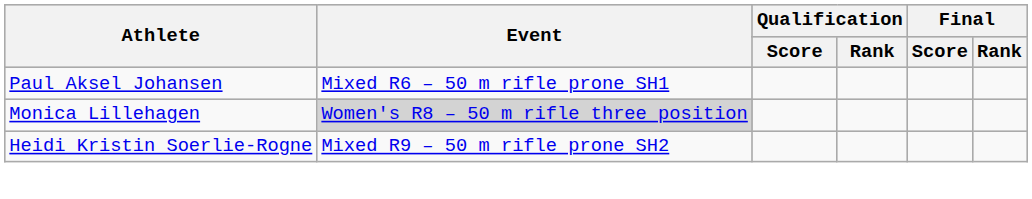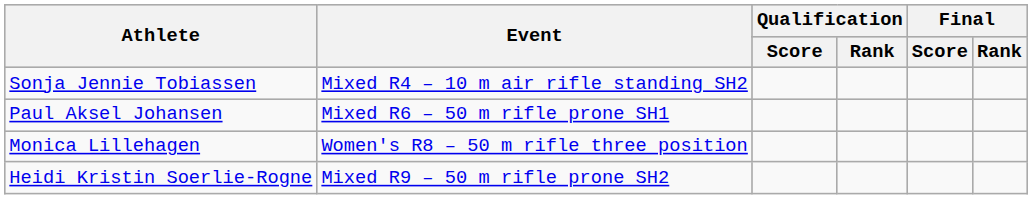 <table class=wikitable style="font-size:90%">
 <tr>
 <th rowspan="2">Athlete</th>
 <th rowspan="2">Event</th>
 <th colspan="2">Qualification</th>
 <th colspan="2">Final</th>
 </tr>
 <tr>
 <th>Score</th>
 <th>Rank</th>
 <th>Score</th>
 <th>Rank</th>
 </tr>
 <tr align=center>
+<td align=left><a href='#'>Sonja Jennie Tobiassen</a></td>
+<td align=left><a href='#'>Mixed R4 – 10 m air rifle standing SH2</a></td>
+<td></td>
+<td></td>
+<td></td>
+<td></td>
+</tr>
+<tr align=center>
 <td align=left><a href='#'>Paul Aksel Johansen</a></td>
 <td align=left><a href='#'>Mixed R6 – 50 m rifle prone SH1</a></td>
 <td></td>
 <td></td>
 <td></td>
 <td></td>
 </tr>
 <tr align=center>
 <td align=left><a href='#'>Monica Lillehagen</a></td>
-<td align=left style="background: lightgrey;"><a href='#'>Women's R8 – 50 m rifle three position</a></td>
+<td align=left><a href='#'>Women's R8 – 50 m rifle three position</a></td>
 <td></td>
 <td></td>
 <td></td>
 <td></td>
 </tr>
 <tr align=center>
 <td align=left><a href='#'>Heidi Kristin Soerlie-Rogne</a></td>
 <td align=left><a href='#'>Mixed R9 – 50 m rifle prone SH2</a></td>
 <td></td>
 <td></td>
 <td></td>
 <td></td>
 </tr>
 </table>
